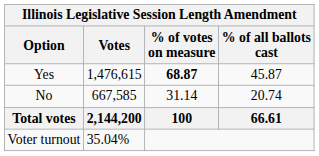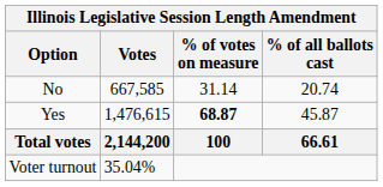 <table class="wikitable">
 <tr>
 <th colspan=4 text align=center>Illinois Legislative Session Length Amendment</th>
 </tr>
 <tr>
 <th>Option</th>
 <th>Votes</th>
 <th>% of votes<br>on measure</th>
 <th>% of all ballots<br>cast</th>
 </tr>
 <tr>
+<td text align=center>No</td>
+<td text align=center>667,585</td>
+<td text align=center>31.14</td>
+<td text align=center>20.74</td>
+</tr>
+<tr>
 <td text align=center>Yes</td>
 <td text align=center>1,476,615</td>
 <td text align=center><strong>68.87</strong></td>
 <td text align=center>45.87</td>
-</tr>
-<tr>
-<td text align=center>No</td>
-<td text align=center>667,585</td>
-<td text align=center>31.14</td>
-<td text align=center>20.74</td>
 </tr>
 <tr>
 <th text align=center>Total votes</th>
 <th text align=center><strong>2,144,200</strong></th>
 <th text align=center><strong>100</strong></th>
 <th text align=center><strong>66.61</strong></th>
 </tr>
 <tr>
 <td>Voter turnout</td>
 <td>35.04%</td>
 </tr>
 </table>
